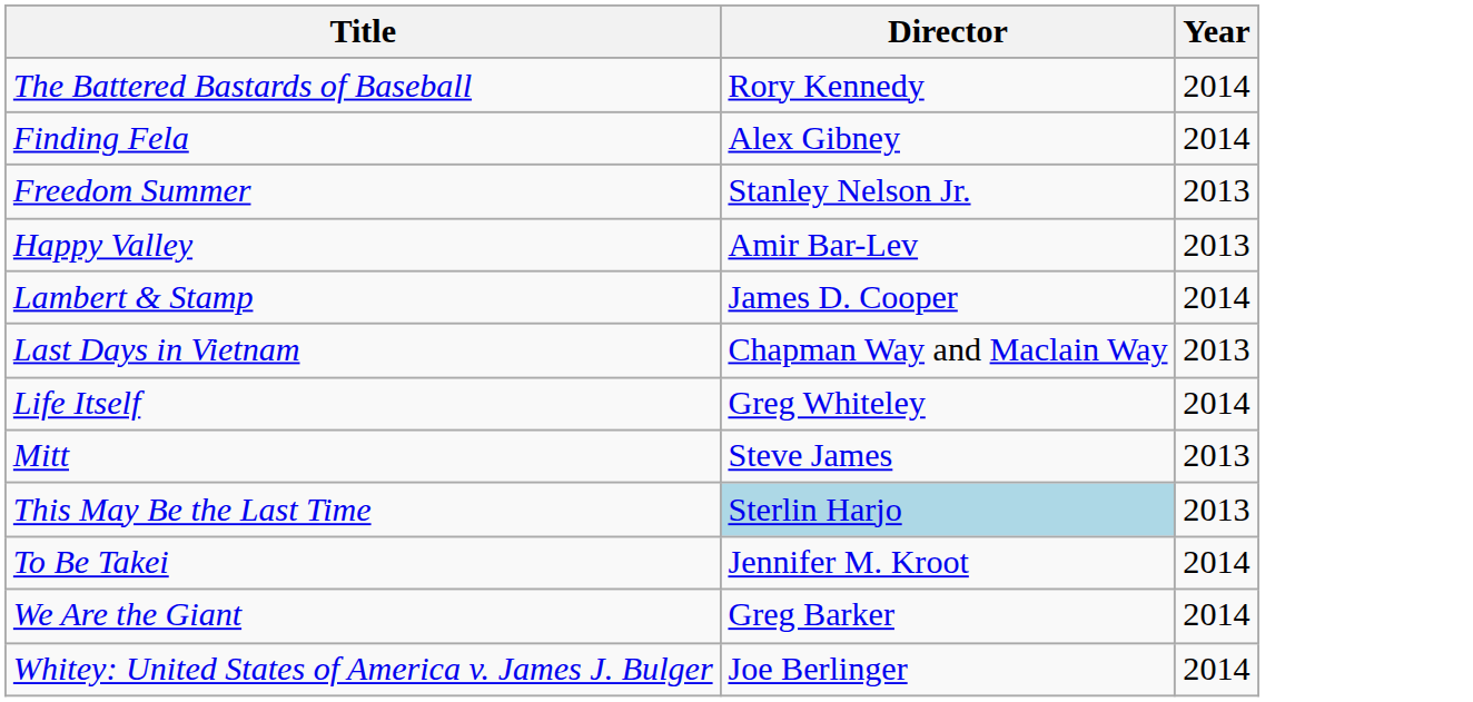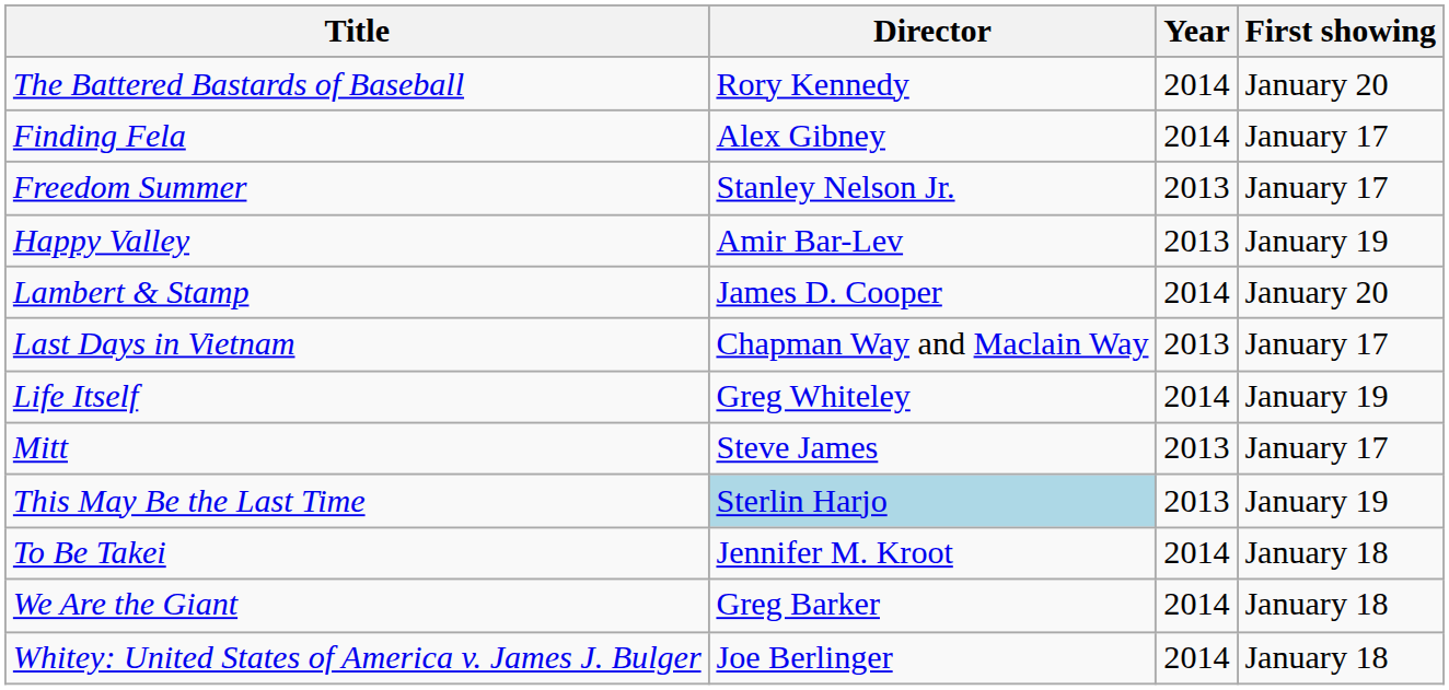 <table class="wikitable sortable">
 <tr>
 <th>Title</th>
 <th>Director</th>
 <th>Year</th>
+<th>First showing</th>
 </tr>
 <tr>
 <td><em><a href='#'>The Battered Bastards of Baseball</a></em></td>
 <td><a href='#'>Rory Kennedy</a></td>
 <td>2014</td>
+<td>January 20</td>
 </tr>
 <tr>
 <td><em><a href='#'>Finding Fela</a></em></td>
 <td><a href='#'>Alex Gibney</a></td>
 <td>2014</td>
+<td>January 17</td>
 </tr>
 <tr>
 <td><em><a href='#'>Freedom Summer</a></em></td>
 <td><a href='#'>Stanley Nelson Jr.</a></td>
 <td>2013</td>
+<td>January 17</td>
 </tr>
 <tr>
 <td><em><a href='#'>Happy Valley</a></em></td>
 <td><a href='#'>Amir Bar-Lev</a></td>
 <td>2013</td>
+<td>January 19</td>
 </tr>
 <tr>
 <td><em><a href='#'>Lambert & Stamp</a></em></td>
 <td><a href='#'>James D. Cooper</a></td>
 <td>2014</td>
+<td>January 20</td>
 </tr>
 <tr>
 <td><em><a href='#'>Last Days in Vietnam</a></em></td>
 <td><a href='#'>Chapman Way</a> and <a href='#'>Maclain Way</a></td>
 <td>2013</td>
+<td>January 17</td>
 </tr>
 <tr>
 <td><em><a href='#'>Life Itself</a></em></td>
 <td><a href='#'>Greg Whiteley</a></td>
 <td>2014</td>
+<td>January 19</td>
 </tr>
 <tr>
 <td><em><a href='#'>Mitt</a></em></td>
 <td><a href='#'>Steve James</a></td>
 <td>2013</td>
+<td>January 17</td>
 </tr>
 <tr>
 <td><em><a href='#'>This May Be the Last Time</a></em></td>
 <td style="background: lightblue;"><a href='#'>Sterlin Harjo</a></td>
 <td>2013</td>
+<td>January 19</td>
 </tr>
 <tr>
 <td><em><a href='#'>To Be Takei</a></em></td>
 <td><a href='#'>Jennifer M. Kroot</a></td>
 <td>2014</td>
+<td>January 18</td>
 </tr>
 <tr>
 <td><em><a href='#'>We Are the Giant</a></em></td>
 <td><a href='#'>Greg Barker</a></td>
 <td>2014</td>
+<td>January 18</td>
 </tr>
 <tr>
 <td><em><a href='#'>Whitey: United States of America v. James J. Bulger</a></em></td>
 <td><a href='#'>Joe Berlinger</a></td>
 <td>2014</td>
+<td>January 18</td>
 </tr>
 </table>
